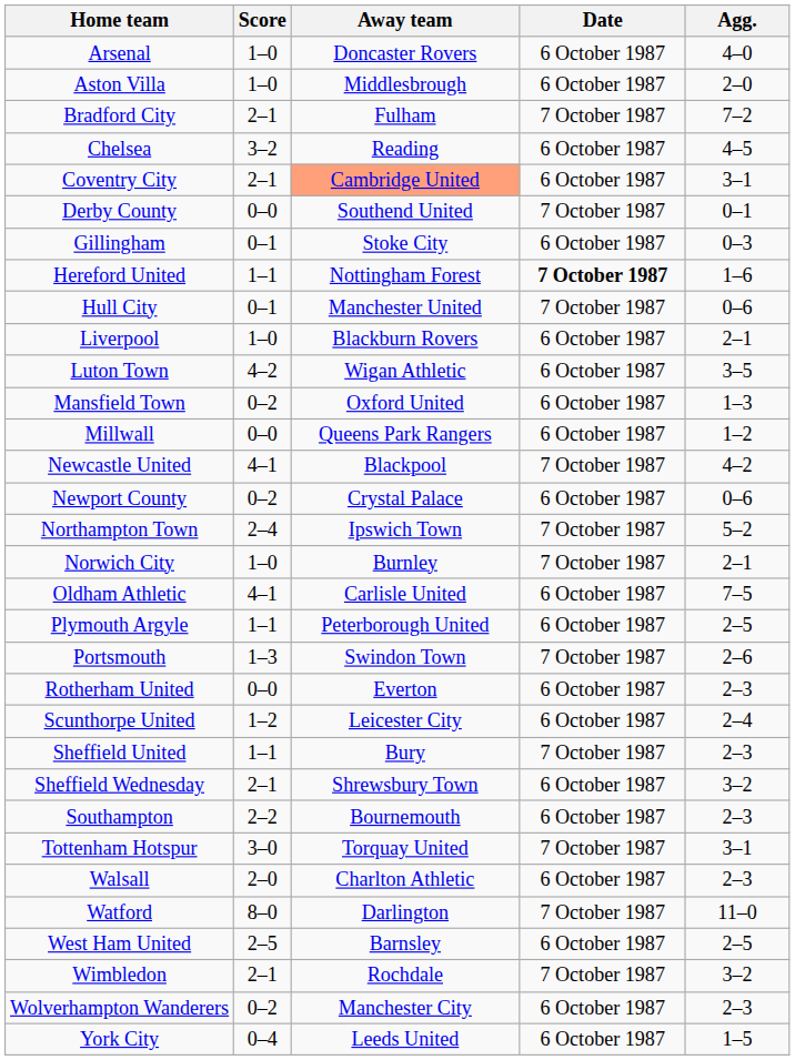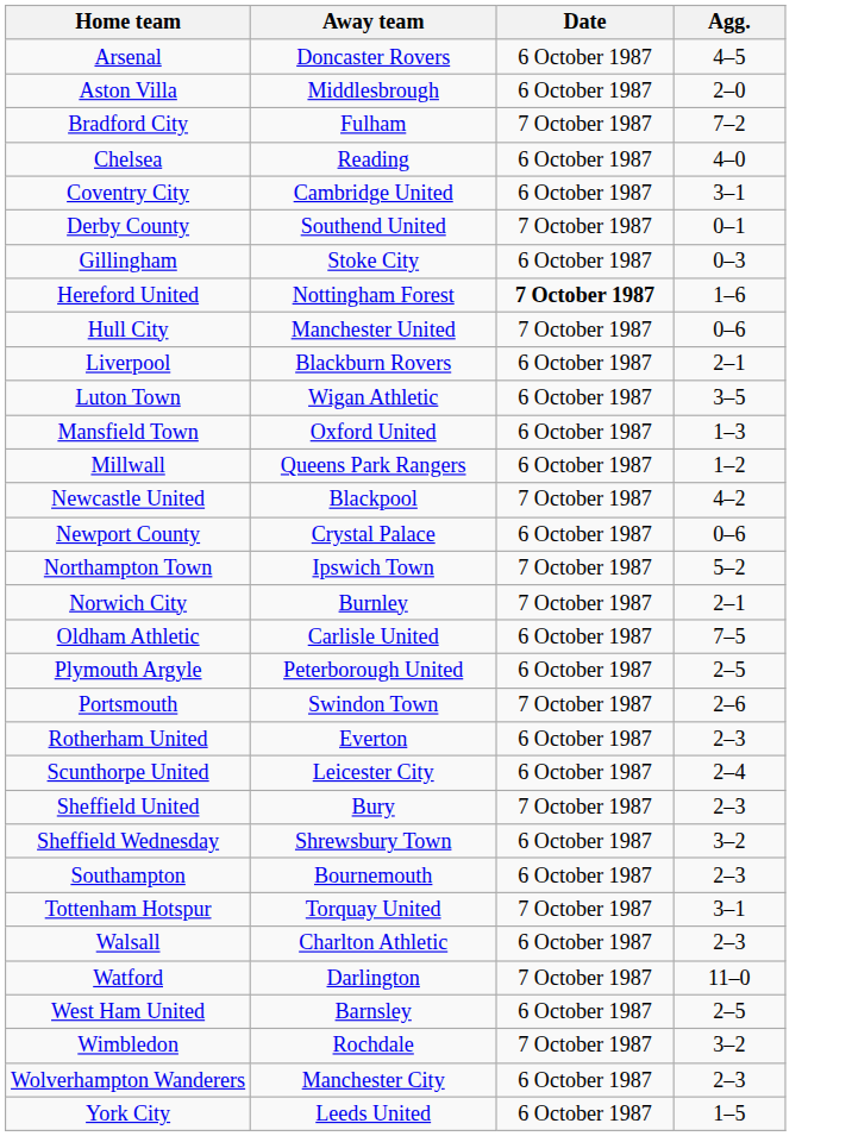 <table class="wikitable" style="text-align:center">
 <tr>
 <th width=175>Home team</th>
-<th width=20>Score</th>
 <th width=175>Away team</th>
 <th width=125>Date</th>
 <th width=75>Agg.</th>
 </tr>
 <tr>
 <td><a href='#'>Arsenal</a></td>
-<td>1–0</td>
 <td><a href='#'>Doncaster Rovers</a></td>
 <td>6 October 1987</td>
-<td>4–0</td>
+<td>4–5</td>
 </tr>
 <tr>
 <td><a href='#'>Aston Villa</a></td>
-<td>1–0</td>
 <td><a href='#'>Middlesbrough</a></td>
 <td>6 October 1987</td>
 <td>2–0</td>
 </tr>
 <tr>
 <td><a href='#'>Bradford City</a></td>
-<td>2–1</td>
 <td><a href='#'>Fulham</a></td>
 <td>7 October 1987</td>
 <td>7–2</td>
 </tr>
 <tr>
 <td><a href='#'>Chelsea</a></td>
-<td>3–2</td>
 <td><a href='#'>Reading</a></td>
 <td>6 October 1987</td>
-<td>4–5</td>
+<td>4–0</td>
 </tr>
 <tr>
 <td><a href='#'>Coventry City</a></td>
-<td>2–1</td>
-<td style="background: lightsalmon;"><a href='#'>Cambridge United</a></td>
+<td><a href='#'>Cambridge United</a></td>
 <td>6 October 1987</td>
 <td>3–1</td>
 </tr>
 <tr>
 <td><a href='#'>Derby County</a></td>
-<td>0–0</td>
 <td><a href='#'>Southend United</a></td>
 <td>7 October 1987</td>
 <td>0–1</td>
 </tr>
 <tr>
 <td><a href='#'>Gillingham</a></td>
-<td>0–1</td>
 <td><a href='#'>Stoke City</a></td>
 <td>6 October 1987</td>
 <td>0–3</td>
 </tr>
 <tr>
 <td><a href='#'>Hereford United</a></td>
-<td>1–1</td>
 <td><a href='#'>Nottingham Forest</a></td>
 <td><strong>7 October 1987</strong></td>
 <td>1–6</td>
 </tr>
 <tr>
 <td><a href='#'>Hull City</a></td>
-<td>0–1</td>
 <td><a href='#'>Manchester United</a></td>
 <td>7 October 1987</td>
 <td>0–6</td>
 </tr>
 <tr>
 <td><a href='#'>Liverpool</a></td>
-<td>1–0</td>
 <td><a href='#'>Blackburn Rovers</a></td>
 <td>6 October 1987</td>
 <td>2–1</td>
 </tr>
 <tr>
 <td><a href='#'>Luton Town</a></td>
-<td>4–2</td>
 <td><a href='#'>Wigan Athletic</a></td>
 <td>6 October 1987</td>
 <td>3–5</td>
 </tr>
 <tr>
 <td><a href='#'>Mansfield Town</a></td>
-<td>0–2</td>
 <td><a href='#'>Oxford United</a></td>
 <td>6 October 1987</td>
 <td>1–3</td>
 </tr>
 <tr>
 <td><a href='#'>Millwall</a></td>
-<td>0–0</td>
 <td><a href='#'>Queens Park Rangers</a></td>
 <td>6 October 1987</td>
 <td>1–2</td>
 </tr>
 <tr>
 <td><a href='#'>Newcastle United</a></td>
-<td>4–1</td>
 <td><a href='#'>Blackpool</a></td>
 <td>7 October 1987</td>
 <td>4–2</td>
 </tr>
 <tr>
 <td><a href='#'>Newport County</a></td>
-<td>0–2</td>
 <td><a href='#'>Crystal Palace</a></td>
 <td>6 October 1987</td>
 <td>0–6</td>
 </tr>
 <tr>
 <td><a href='#'>Northampton Town</a></td>
-<td>2–4</td>
 <td><a href='#'>Ipswich Town</a></td>
 <td>7 October 1987</td>
 <td>5–2</td>
 </tr>
 <tr>
 <td><a href='#'>Norwich City</a></td>
-<td>1–0</td>
 <td><a href='#'>Burnley</a></td>
 <td>7 October 1987</td>
 <td>2–1</td>
 </tr>
 <tr>
 <td><a href='#'>Oldham Athletic</a></td>
-<td>4–1</td>
 <td><a href='#'>Carlisle United</a></td>
 <td>6 October 1987</td>
 <td>7–5</td>
 </tr>
 <tr>
 <td><a href='#'>Plymouth Argyle</a></td>
-<td>1–1</td>
 <td><a href='#'>Peterborough United</a></td>
 <td>6 October 1987</td>
 <td>2–5</td>
 </tr>
 <tr>
 <td><a href='#'>Portsmouth</a></td>
-<td>1–3</td>
 <td><a href='#'>Swindon Town</a></td>
 <td>7 October 1987</td>
 <td>2–6</td>
 </tr>
 <tr>
 <td><a href='#'>Rotherham United</a></td>
-<td>0–0</td>
 <td><a href='#'>Everton</a></td>
 <td>6 October 1987</td>
 <td>2–3</td>
 </tr>
 <tr>
 <td><a href='#'>Scunthorpe United</a></td>
-<td>1–2</td>
 <td><a href='#'>Leicester City</a></td>
 <td>6 October 1987</td>
 <td>2–4</td>
 </tr>
 <tr>
 <td><a href='#'>Sheffield United</a></td>
-<td>1–1</td>
 <td><a href='#'>Bury</a></td>
 <td>7 October 1987</td>
 <td>2–3</td>
 </tr>
 <tr>
 <td><a href='#'>Sheffield Wednesday</a></td>
-<td>2–1</td>
 <td><a href='#'>Shrewsbury Town</a></td>
 <td>6 October 1987</td>
 <td>3–2</td>
 </tr>
 <tr>
 <td><a href='#'>Southampton</a></td>
-<td>2–2</td>
 <td><a href='#'>Bournemouth</a></td>
 <td>6 October 1987</td>
 <td>2–3</td>
 </tr>
 <tr>
 <td><a href='#'>Tottenham Hotspur</a></td>
-<td>3–0</td>
 <td><a href='#'>Torquay United</a></td>
 <td>7 October 1987</td>
 <td>3–1</td>
 </tr>
 <tr>
 <td><a href='#'>Walsall</a></td>
-<td>2–0</td>
 <td><a href='#'>Charlton Athletic</a></td>
 <td>6 October 1987</td>
 <td>2–3</td>
 </tr>
 <tr>
 <td><a href='#'>Watford</a></td>
-<td>8–0</td>
 <td><a href='#'>Darlington</a></td>
 <td>7 October 1987</td>
 <td>11–0</td>
 </tr>
 <tr>
 <td><a href='#'>West Ham United</a></td>
-<td>2–5</td>
 <td><a href='#'>Barnsley</a></td>
 <td>6 October 1987</td>
 <td>2–5</td>
 </tr>
 <tr>
 <td><a href='#'>Wimbledon</a></td>
-<td>2–1</td>
 <td><a href='#'>Rochdale</a></td>
 <td>7 October 1987</td>
 <td>3–2</td>
 </tr>
 <tr>
 <td><a href='#'>Wolverhampton Wanderers</a></td>
-<td>0–2</td>
 <td><a href='#'>Manchester City</a></td>
 <td>6 October 1987</td>
 <td>2–3</td>
 </tr>
 <tr>
 <td><a href='#'>York City</a></td>
-<td>0–4</td>
 <td><a href='#'>Leeds United</a></td>
 <td>6 October 1987</td>
 <td>1–5</td>
 </tr>
 </table>
